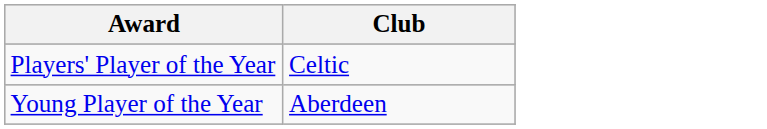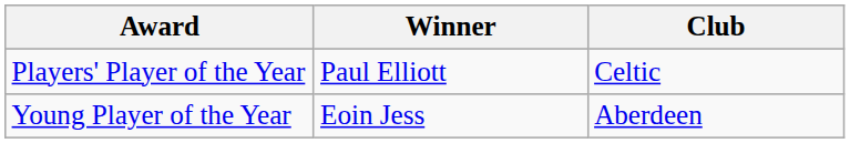 <table class="wikitable">
 <tr>
 <th width=170>Award</th>
+<th width=150>Winner</th>
 <th width=140>Club</th>
 </tr>
 <tr>
 <td><a href='#'>Players' Player of the Year</a></td>
+<td> <a href='#'>Paul Elliott</a></td>
 <td><a href='#'>Celtic</a></td>
 </tr>
 <tr>
 <td><a href='#'>Young Player of the Year</a></td>
+<td> <a href='#'>Eoin Jess</a></td>
 <td><a href='#'>Aberdeen</a></td>
 </tr>
 </table>
